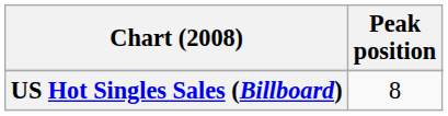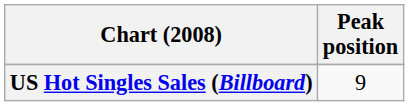 <table class="wikitable sortable plainrowheaders">
 <tr>
 <th scope="col">Chart (2008)</th>
 <th scope="col">Peak<br>position</th>
 </tr>
 <tr>
 </tr>
 <tr>
 </tr>
 <tr>
 </tr>
 <tr>
 </tr>
 <tr>
 </tr>
 <tr>
 </tr>
 <tr>
 </tr>
 <tr>
 </tr>
 <tr>
 <th scope="row">US <a href='#'>Hot Singles Sales</a> (<em><a href='#'>Billboard</a></em>)</th>
-<td style="text-align:center;">8</td>
+<td style="text-align:center;">9</td>
 </tr>
 </table>
